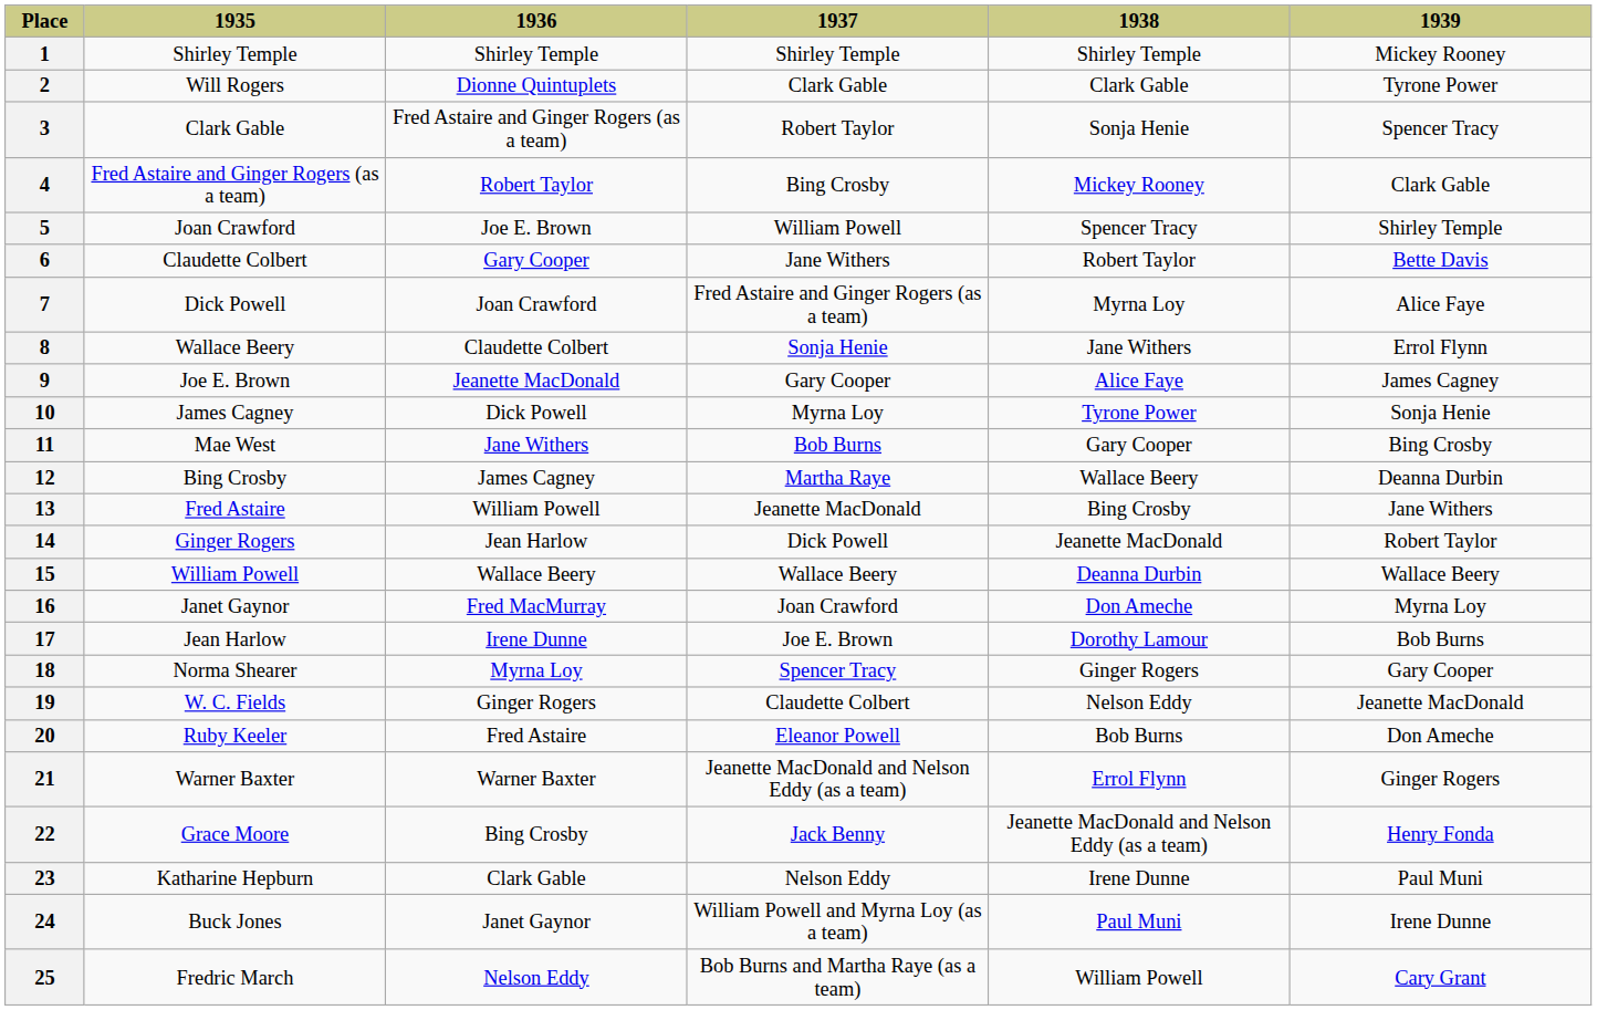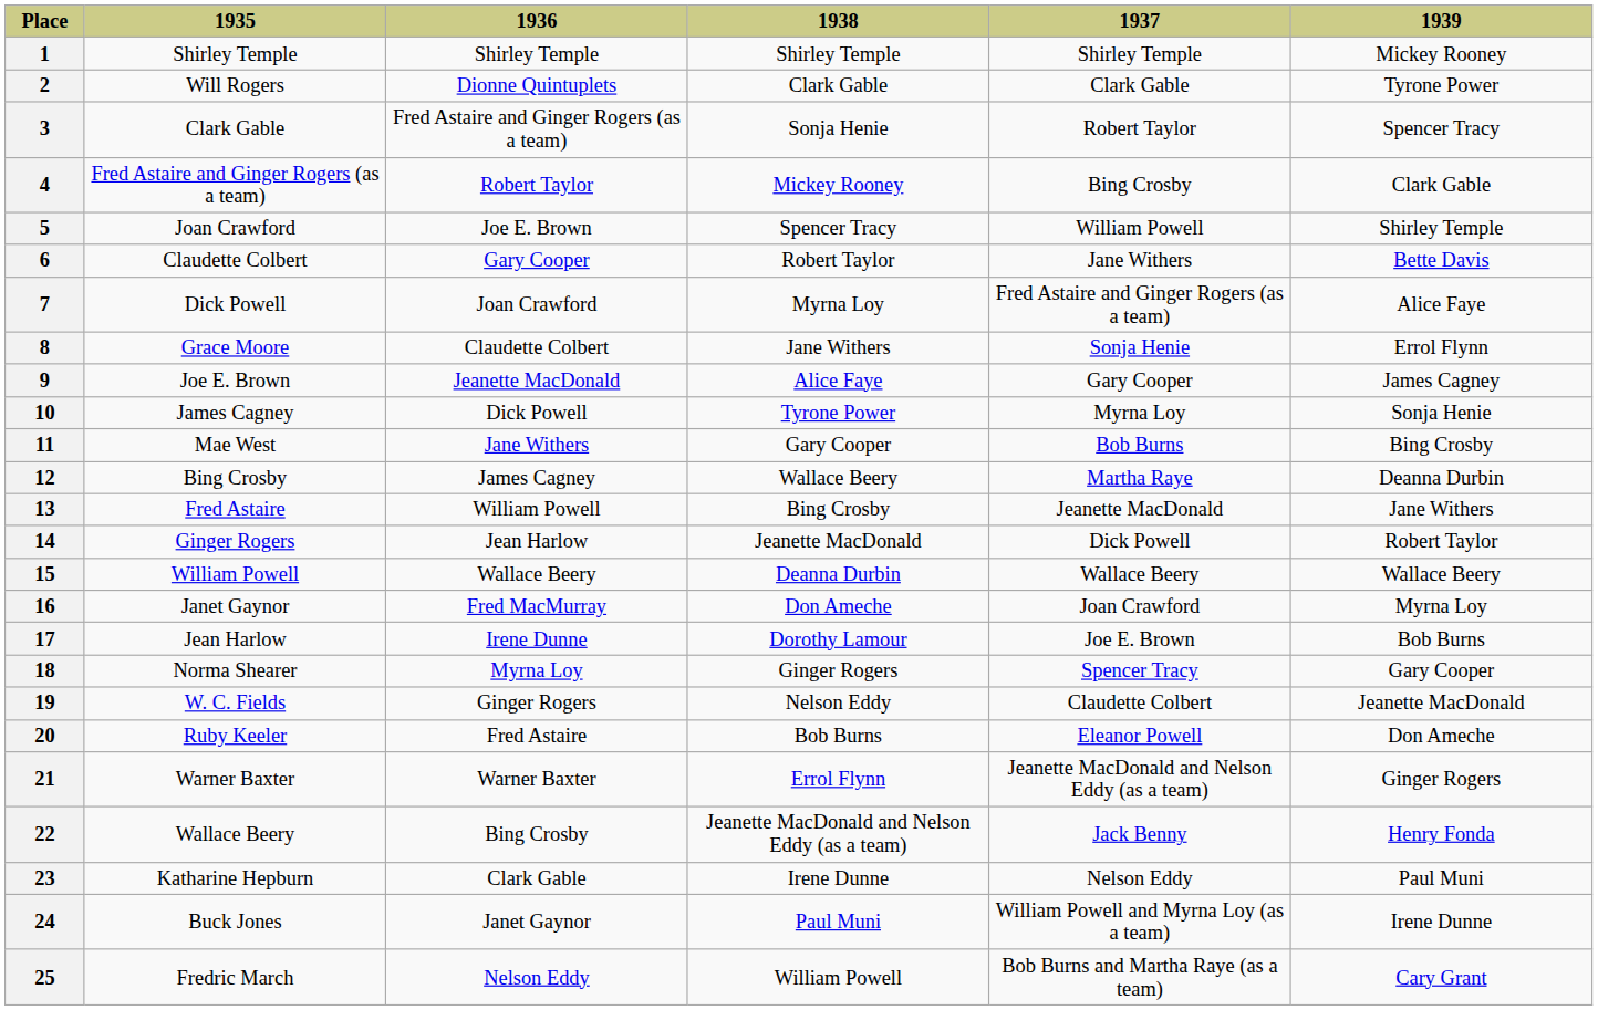 <table class="wikitable" style="text-align:center">
 <tr>
 <th scope="col" style="background:#CC8" width="5%">Place</th>
 <th scope="col" style="background:#CC8" width="19%">1935</th>
 <th scope="col" style="background:#CC8" width="19%">1936</th>
+<th scope="col" style="background:#CC8" width="19%">1938</th>
 <th scope="col" style="background:#CC8" width="19%">1937</th>
-<th scope="col" style="background:#CC8" width="19%">1938</th>
 <th scope="col" style="background:#CC8" width="19%">1939</th>
 </tr>
 <tr>
 <th scope="row">1</th>
 <td>Shirley Temple</td>
 <td>Shirley Temple</td>
 <td>Shirley Temple</td>
 <td>Shirley Temple</td>
 <td>Mickey Rooney</td>
 </tr>
 <tr>
 <th scope="row">2</th>
 <td>Will Rogers</td>
 <td><a href='#'>Dionne Quintuplets</a></td>
 <td>Clark Gable</td>
 <td>Clark Gable</td>
 <td>Tyrone Power</td>
 </tr>
 <tr>
 <th scope="row">3</th>
 <td>Clark Gable</td>
 <td>Fred Astaire and Ginger Rogers (as a team)</td>
+<td>Sonja Henie</td>
 <td>Robert Taylor</td>
-<td>Sonja Henie</td>
 <td>Spencer Tracy</td>
 </tr>
 <tr>
 <th scope="row">4</th>
 <td><a href='#'>Fred Astaire and Ginger Rogers</a> (as a team)</td>
 <td><a href='#'>Robert Taylor</a></td>
+<td><a href='#'>Mickey Rooney</a></td>
 <td>Bing Crosby</td>
-<td><a href='#'>Mickey Rooney</a></td>
 <td>Clark Gable</td>
 </tr>
 <tr>
 <th scope="row">5</th>
 <td>Joan Crawford</td>
 <td>Joe E. Brown</td>
+<td>Spencer Tracy</td>
 <td>William Powell</td>
-<td>Spencer Tracy</td>
 <td>Shirley Temple</td>
 </tr>
 <tr>
 <th scope="row">6</th>
 <td>Claudette Colbert</td>
 <td><a href='#'>Gary Cooper</a></td>
+<td>Robert Taylor</td>
 <td>Jane Withers</td>
-<td>Robert Taylor</td>
 <td><a href='#'>Bette Davis</a></td>
 </tr>
 <tr>
 <th scope="row">7</th>
 <td>Dick Powell</td>
 <td>Joan Crawford</td>
+<td>Myrna Loy</td>
 <td>Fred Astaire and Ginger Rogers (as a team)</td>
-<td>Myrna Loy</td>
 <td>Alice Faye</td>
 </tr>
 <tr>
 <th scope="row">8</th>
-<td>Wallace Beery</td>
+<td><a href='#'>Grace Moore</a></td>
 <td>Claudette Colbert</td>
+<td>Jane Withers</td>
 <td><a href='#'>Sonja Henie</a></td>
-<td>Jane Withers</td>
 <td>Errol Flynn</td>
 </tr>
 <tr>
 <th scope="row">9</th>
 <td>Joe E. Brown</td>
 <td><a href='#'>Jeanette MacDonald</a></td>
+<td><a href='#'>Alice Faye</a></td>
 <td>Gary Cooper</td>
-<td><a href='#'>Alice Faye</a></td>
 <td>James Cagney</td>
 </tr>
 <tr>
 <th scope="row">10</th>
 <td>James Cagney</td>
 <td>Dick Powell</td>
+<td><a href='#'>Tyrone Power</a></td>
 <td>Myrna Loy</td>
-<td><a href='#'>Tyrone Power</a></td>
 <td>Sonja Henie</td>
 </tr>
 <tr>
 <th scope="row">11</th>
 <td>Mae West</td>
 <td><a href='#'>Jane Withers</a></td>
+<td>Gary Cooper</td>
 <td><a href='#'>Bob Burns</a></td>
-<td>Gary Cooper</td>
 <td>Bing Crosby</td>
 </tr>
 <tr>
 <th scope="row">12</th>
 <td>Bing Crosby</td>
 <td>James Cagney</td>
+<td>Wallace Beery</td>
 <td><a href='#'>Martha Raye</a></td>
-<td>Wallace Beery</td>
 <td>Deanna Durbin</td>
 </tr>
 <tr>
 <th scope="row">13</th>
 <td><a href='#'>Fred Astaire</a></td>
 <td>William Powell</td>
+<td>Bing Crosby</td>
 <td>Jeanette MacDonald</td>
-<td>Bing Crosby</td>
 <td>Jane Withers</td>
 </tr>
 <tr>
 <th scope="row">14</th>
 <td><a href='#'>Ginger Rogers</a></td>
 <td>Jean Harlow</td>
+<td>Jeanette MacDonald</td>
 <td>Dick Powell</td>
-<td>Jeanette MacDonald</td>
 <td>Robert Taylor</td>
 </tr>
 <tr>
 <th scope="row">15</th>
 <td><a href='#'>William Powell</a></td>
 <td>Wallace Beery</td>
+<td><a href='#'>Deanna Durbin</a></td>
 <td>Wallace Beery</td>
-<td><a href='#'>Deanna Durbin</a></td>
 <td>Wallace Beery</td>
 </tr>
 <tr>
 <th scope="row">16</th>
 <td>Janet Gaynor</td>
 <td><a href='#'>Fred MacMurray</a></td>
+<td><a href='#'>Don Ameche</a></td>
 <td>Joan Crawford</td>
-<td><a href='#'>Don Ameche</a></td>
 <td>Myrna Loy</td>
 </tr>
 <tr>
 <th scope="row">17</th>
 <td>Jean Harlow</td>
 <td><a href='#'>Irene Dunne</a></td>
+<td><a href='#'>Dorothy Lamour</a></td>
 <td>Joe E. Brown</td>
-<td><a href='#'>Dorothy Lamour</a></td>
 <td>Bob Burns</td>
 </tr>
 <tr>
 <th scope="row">18</th>
 <td>Norma Shearer</td>
 <td><a href='#'>Myrna Loy</a></td>
+<td>Ginger Rogers</td>
 <td><a href='#'>Spencer Tracy</a></td>
-<td>Ginger Rogers</td>
 <td>Gary Cooper</td>
 </tr>
 <tr>
 <th scope="row">19</th>
 <td><a href='#'>W. C. Fields</a></td>
 <td>Ginger Rogers</td>
+<td>Nelson Eddy</td>
 <td>Claudette Colbert</td>
-<td>Nelson Eddy</td>
 <td>Jeanette MacDonald</td>
 </tr>
 <tr>
 <th scope="row">20</th>
 <td><a href='#'>Ruby Keeler</a></td>
 <td>Fred Astaire</td>
+<td>Bob Burns</td>
 <td><a href='#'>Eleanor Powell</a></td>
-<td>Bob Burns</td>
 <td>Don Ameche</td>
 </tr>
 <tr>
 <th scope="row">21</th>
 <td>Warner Baxter</td>
 <td>Warner Baxter</td>
+<td><a href='#'>Errol Flynn</a></td>
 <td>Jeanette MacDonald and Nelson Eddy (as a team)</td>
-<td><a href='#'>Errol Flynn</a></td>
 <td>Ginger Rogers</td>
 </tr>
 <tr>
 <th scope="row">22</th>
-<td><a href='#'>Grace Moore</a></td>
+<td>Wallace Beery</td>
 <td>Bing Crosby</td>
+<td>Jeanette MacDonald and Nelson Eddy (as a team)</td>
 <td><a href='#'>Jack Benny</a></td>
-<td>Jeanette MacDonald and Nelson Eddy (as a team)</td>
 <td><a href='#'>Henry Fonda</a></td>
 </tr>
 <tr>
 <th scope="row">23</th>
 <td>Katharine Hepburn</td>
 <td>Clark Gable</td>
+<td>Irene Dunne</td>
 <td>Nelson Eddy</td>
-<td>Irene Dunne</td>
 <td>Paul Muni</td>
 </tr>
 <tr>
 <th scope="row">24</th>
 <td>Buck Jones</td>
 <td>Janet Gaynor</td>
+<td><a href='#'>Paul Muni</a></td>
 <td>William Powell and Myrna Loy (as a team)</td>
-<td><a href='#'>Paul Muni</a></td>
 <td>Irene Dunne</td>
 </tr>
 <tr>
 <th scope="row">25</th>
 <td>Fredric March</td>
 <td><a href='#'>Nelson Eddy</a></td>
+<td>William Powell</td>
 <td>Bob Burns and Martha Raye (as a team)</td>
-<td>William Powell</td>
 <td><a href='#'>Cary Grant</a></td>
 </tr>
 </table>
